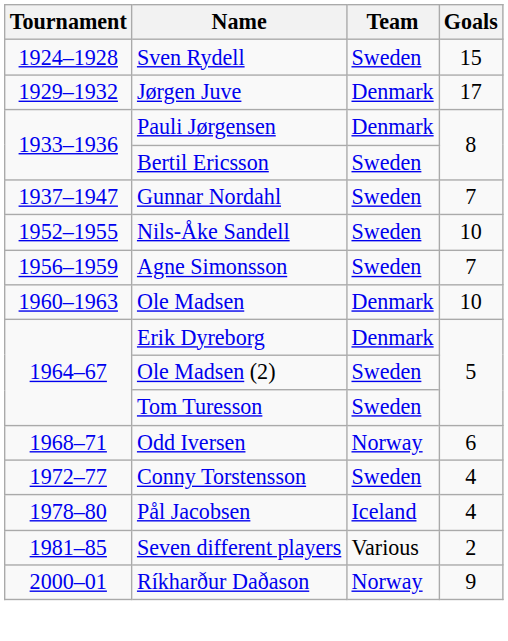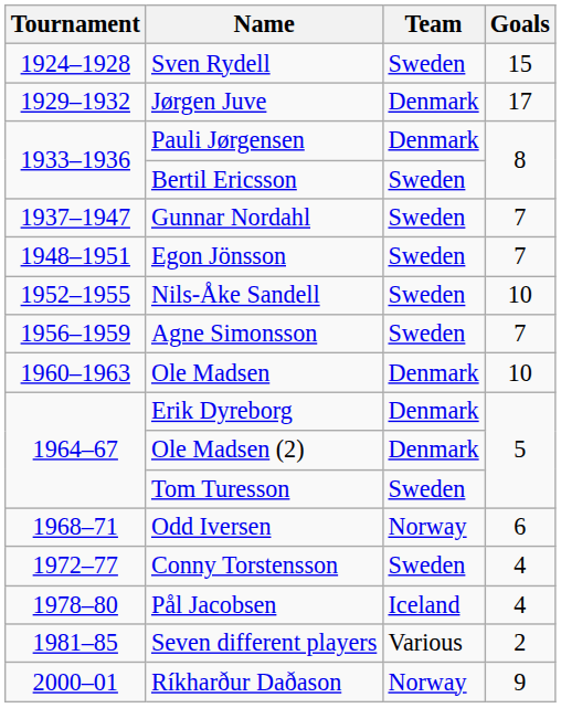 <table class="wikitable" style="text-align: center;">
 <tr>
 <th>Tournament</th>
 <th>Name</th>
 <th>Team</th>
 <th>Goals</th>
 </tr>
 <tr>
 <td><a href='#'>1924–1928</a></td>
 <td align="left"> <a href='#'>Sven Rydell</a></td>
 <td align="left"><a href='#'>Sweden</a></td>
 <td>15</td>
 </tr>
 <tr>
 <td><a href='#'>1929–1932</a></td>
 <td align="left"> <a href='#'>Jørgen Juve</a></td>
 <td align="left"><a href='#'>Denmark</a></td>
 <td>17</td>
 </tr>
 <tr>
 <td rowspan="2"><a href='#'>1933–1936</a></td>
 <td align="left"> <a href='#'>Pauli Jørgensen</a></td>
 <td align="left"><a href='#'>Denmark</a></td>
 <td rowspan="2">8</td>
 </tr>
 <tr>
 <td align="left"> <a href='#'>Bertil Ericsson</a></td>
 <td align="left"><a href='#'>Sweden</a></td>
 </tr>
 <tr>
 <td><a href='#'>1937–1947</a></td>
 <td align="left"> <a href='#'>Gunnar Nordahl</a></td>
 <td align="left"><a href='#'>Sweden</a></td>
 <td>7</td>
 </tr>
 <tr>
+<td><a href='#'>1948–1951</a></td>
+<td align="left"> <a href='#'>Egon Jönsson</a></td>
+<td align="left"><a href='#'>Sweden</a></td>
+<td>7</td>
+</tr>
+<tr>
 <td><a href='#'>1952–1955</a></td>
 <td align="left"> <a href='#'>Nils-Åke Sandell</a></td>
 <td align="left"><a href='#'>Sweden</a></td>
 <td>10</td>
 </tr>
 <tr>
 <td><a href='#'>1956–1959</a></td>
 <td align="left"> <a href='#'>Agne Simonsson</a></td>
 <td align="left"><a href='#'>Sweden</a></td>
 <td>7</td>
 </tr>
 <tr>
 <td><a href='#'>1960–1963</a></td>
 <td align="left"> <a href='#'>Ole Madsen</a></td>
 <td align="left"><a href='#'>Denmark</a></td>
 <td>10</td>
 </tr>
 <tr>
 <td rowspan="3"><a href='#'>1964–67</a></td>
 <td align="left"> <a href='#'>Erik Dyreborg</a></td>
 <td align="left"><a href='#'>Denmark</a></td>
 <td rowspan="3">5</td>
 </tr>
 <tr>
 <td align="left"> <a href='#'>Ole Madsen</a> (2)</td>
-<td align="left"><a href='#'>Sweden</a></td>
+<td align="left"><a href='#'>Denmark</a></td>
 </tr>
 <tr>
 <td align="left"> <a href='#'>Tom Turesson</a></td>
 <td align="left"><a href='#'>Sweden</a></td>
 </tr>
 <tr>
 <td><a href='#'>1968–71</a></td>
 <td align="left"> <a href='#'>Odd Iversen</a></td>
 <td align="left"><a href='#'>Norway</a></td>
 <td>6</td>
 </tr>
 <tr>
 <td><a href='#'>1972–77</a></td>
 <td align="left"> <a href='#'>Conny Torstensson</a></td>
 <td align="left"><a href='#'>Sweden</a></td>
 <td>4</td>
 </tr>
 <tr>
 <td><a href='#'>1978–80</a></td>
 <td align="left"> <a href='#'>Pål Jacobsen</a></td>
 <td align="left"><a href='#'>Iceland</a></td>
 <td>4</td>
 </tr>
 <tr>
 <td><a href='#'>1981–85</a></td>
 <td align="left"><a href='#'>Seven different players</a></td>
 <td align="left">Various</td>
 <td>2</td>
 </tr>
 <tr>
 <td><a href='#'>2000–01</a></td>
 <td align="left"> <a href='#'>Ríkharður Daðason</a></td>
 <td align="left"><a href='#'>Norway</a></td>
 <td>9</td>
 </tr>
 </table>
